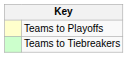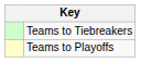 <table class="wikitable" style="text-align: center;">
 <tr>
 <th colspan=2>Key</th>
 </tr>
 <tr>
+<td style="background:#ccffcc; width:20px;"></td>
+<td align=left>Teams to Tiebreakers</td>
+</tr>
+<tr>
 <td style="background:#ffc; width:20px;"></td>
 <td align=left>Teams to Playoffs</td>
 </tr>
-<tr>
-<td style="background:#ccffcc; width:20px;"></td>
-<td align=left>Teams to Tiebreakers</td>
-</tr>
 </table>
